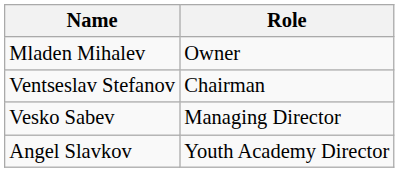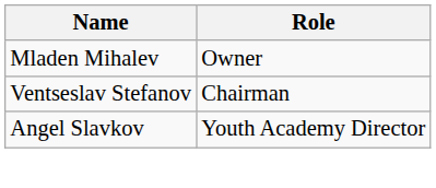 <table class="wikitable">
 <tr>
 <th>Name</th>
 <th>Role</th>
 </tr>
 <tr>
 <td> Mladen Mihalev</td>
 <td>Owner</td>
 </tr>
 <tr>
 <td> Ventseslav Stefanov</td>
 <td>Chairman</td>
 </tr>
 <tr>
-<td> Vesko Sabev</td>
-<td>Managing Director</td>
-</tr>
-<tr>
 <td> Angel Slavkov</td>
 <td>Youth Academy Director</td>
 </tr>
 </table>
